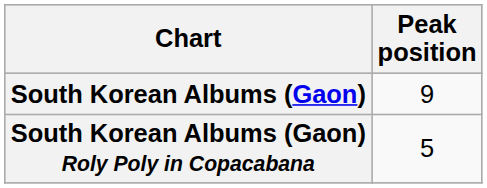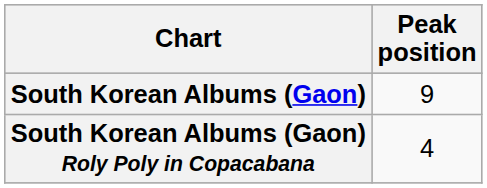 <table class="wikitable sortable plainrowheaders">
 <tr>
 <th>Chart</th>
 <th>Peak<br>position</th>
 </tr>
 <tr>
 <th scope="row">South Korean Albums (<a href='#'>Gaon</a>)</th>
 <td style="text-align:center;">9</td>
 </tr>
 <tr>
 <th scope="row">South Korean Albums (Gaon)<br><small><em>Roly Poly in Copacabana</em></small></th>
-<td align="center">5</td>
+<td align="center">4</td>
 </tr>
 </table>
